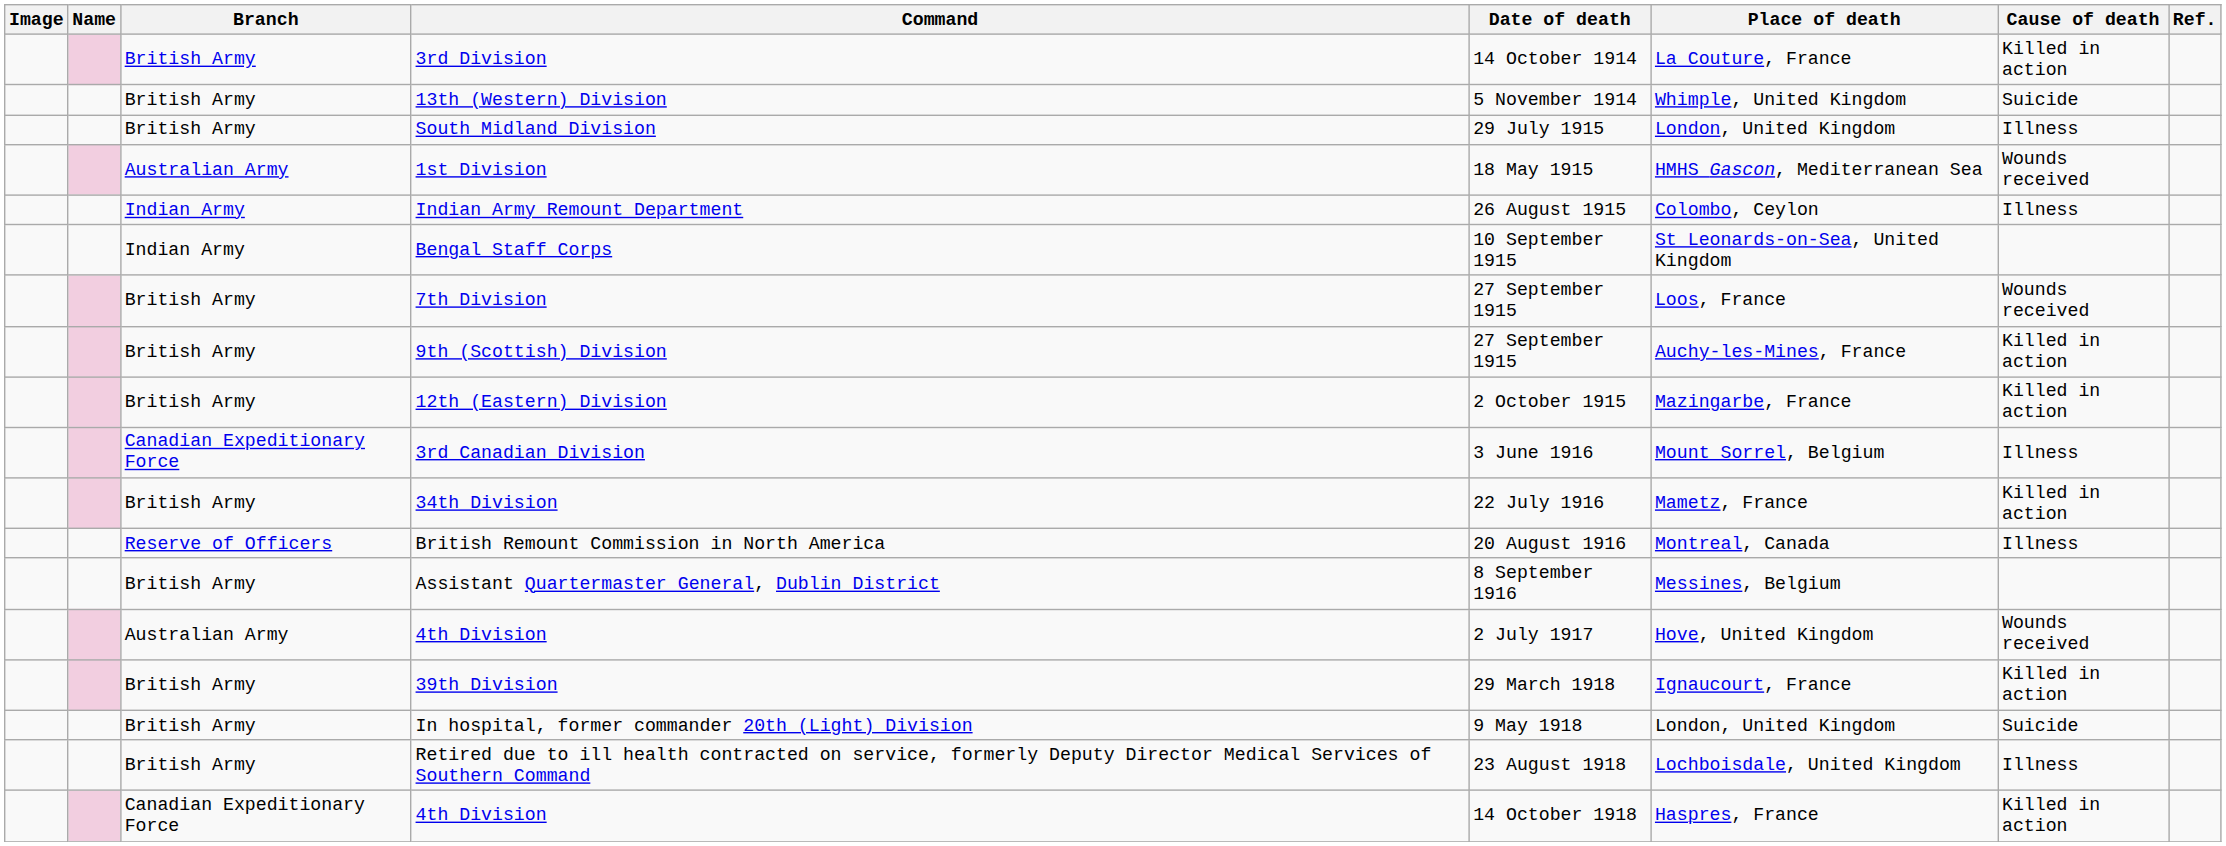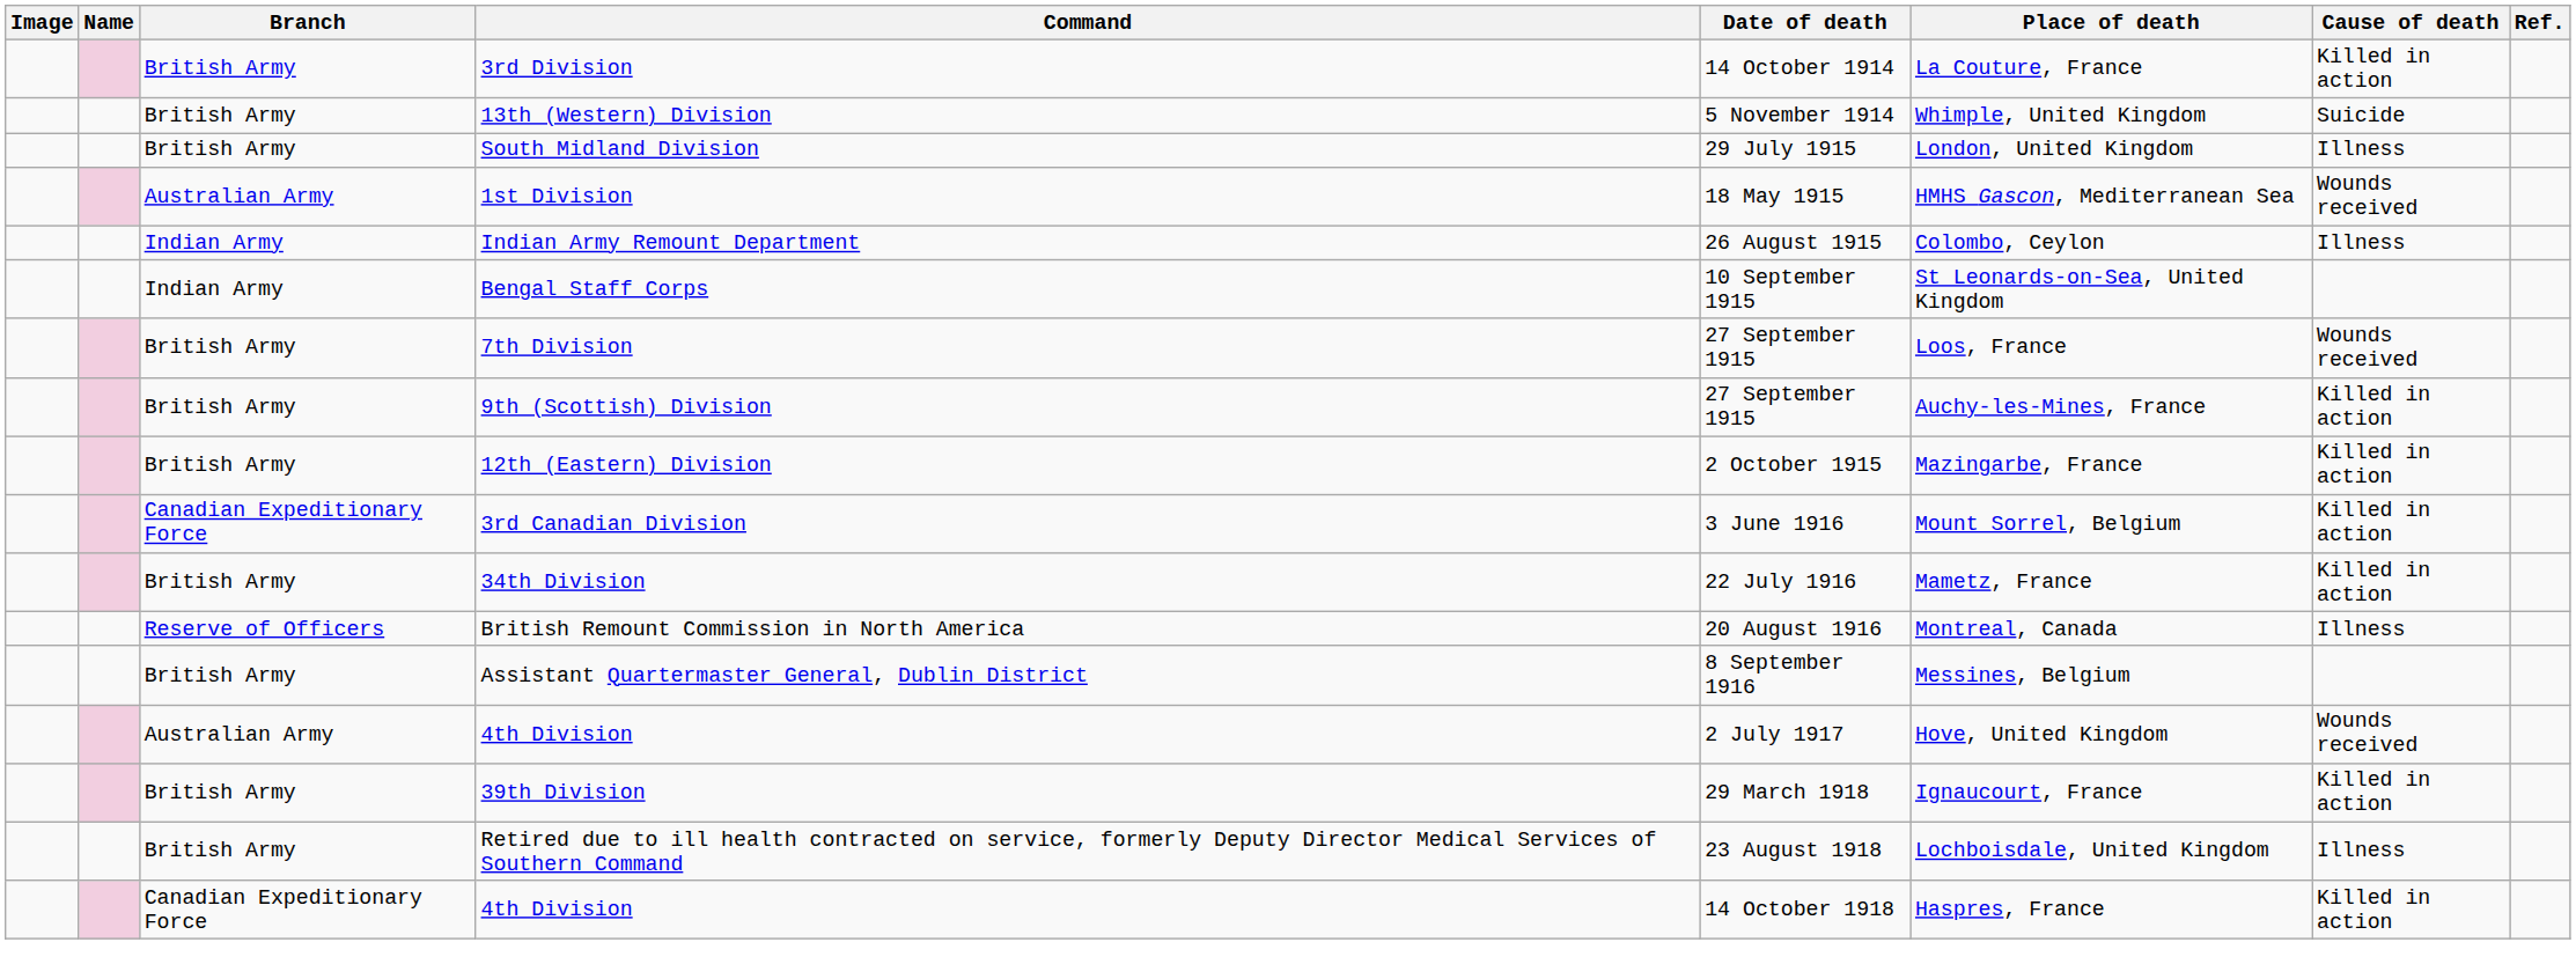 <table class="wikitable" width=100%>
 <tr>
 <th style="#ffffff;">Image</th>
 <th style="#ffffff;">Name</th>
 <th style="#ffffff;">Branch</th>
 <th style="#ffffff;">Command</th>
 <th style="#ffffff;">Date of death</th>
 <th style="#ffffff;">Place of death</th>
 <th style="#ffffff;">Cause of death</th>
 <th style="#ffffff;">Ref.</th>
 </tr>
 <tr>
 <td></td>
 <td bgcolor="F2CEE0"></td>
 <td><a href='#'>British Army</a></td>
 <td><a href='#'>3rd Division</a></td>
 <td>14 October 1914</td>
 <td><a href='#'>La Couture</a>, France</td>
 <td>Killed in action</td>
 <td></td>
 </tr>
 <tr>
 <td></td>
 <td></td>
 <td>British Army</td>
 <td><a href='#'>13th (Western) Division</a></td>
 <td>5 November 1914</td>
 <td><a href='#'>Whimple</a>, United Kingdom</td>
 <td>Suicide</td>
 <td></td>
 </tr>
 <tr>
 <td></td>
 <td></td>
 <td>British Army</td>
 <td><a href='#'>South Midland Division</a></td>
 <td>29 July 1915</td>
 <td><a href='#'>London</a>, United Kingdom</td>
 <td>Illness</td>
 <td></td>
 </tr>
 <tr>
 <td></td>
 <td bgcolor="F2CEE0"></td>
 <td><a href='#'>Australian Army</a></td>
 <td><a href='#'>1st Division</a></td>
 <td>18 May 1915</td>
 <td><a href='#'>HMHS <em>Gascon</em></a>, Mediterranean Sea</td>
 <td>Wounds received</td>
 <td></td>
 </tr>
 <tr>
 <td></td>
 <td></td>
 <td><a href='#'>Indian Army</a></td>
 <td><a href='#'>Indian Army Remount Department</a></td>
 <td>26 August 1915</td>
 <td><a href='#'>Colombo</a>, Ceylon</td>
 <td>Illness</td>
 <td></td>
 </tr>
 <tr>
 <td></td>
 <td></td>
 <td>Indian Army</td>
 <td><a href='#'>Bengal Staff Corps</a></td>
 <td>10 September 1915</td>
 <td><a href='#'>St Leonards-on-Sea</a>, United Kingdom</td>
 <td></td>
 <td></td>
 </tr>
 <tr>
 <td></td>
 <td bgcolor="F2CEE0"></td>
 <td>British Army</td>
 <td><a href='#'>7th Division</a></td>
 <td>27 September 1915</td>
 <td><a href='#'>Loos</a>, France</td>
 <td>Wounds received</td>
 <td></td>
 </tr>
 <tr>
 <td></td>
 <td bgcolor="F2CEE0"></td>
 <td>British Army</td>
 <td><a href='#'>9th (Scottish) Division</a></td>
 <td>27 September 1915</td>
 <td><a href='#'>Auchy-les-Mines</a>, France</td>
 <td>Killed in action</td>
 <td></td>
 </tr>
 <tr>
 <td></td>
 <td bgcolor="F2CEE0"></td>
 <td>British Army</td>
 <td><a href='#'>12th (Eastern) Division</a></td>
 <td>2 October 1915</td>
 <td><a href='#'>Mazingarbe</a>, France</td>
 <td>Killed in action</td>
 <td></td>
 </tr>
 <tr>
 <td></td>
 <td bgcolor="F2CEE0"></td>
 <td><a href='#'>Canadian Expeditionary Force</a></td>
 <td><a href='#'>3rd Canadian Division</a></td>
 <td>3 June 1916</td>
 <td><a href='#'>Mount Sorrel</a>, Belgium</td>
-<td>Illness</td>
+<td>Killed in action</td>
 <td></td>
 </tr>
 <tr>
 <td></td>
 <td bgcolor="F2CEE0"></td>
 <td>British Army</td>
 <td><a href='#'>34th Division</a></td>
 <td>22 July 1916</td>
 <td><a href='#'>Mametz</a>, France</td>
 <td>Killed in action</td>
 <td></td>
 </tr>
 <tr>
 <td></td>
 <td></td>
 <td><a href='#'>Reserve of Officers</a></td>
 <td>British Remount Commission in North America</td>
 <td>20 August 1916</td>
 <td><a href='#'>Montreal</a>, Canada</td>
 <td>Illness</td>
 <td></td>
 </tr>
 <tr>
 <td></td>
 <td></td>
 <td>British Army</td>
 <td>Assistant <a href='#'>Quartermaster General</a>, <a href='#'>Dublin District</a></td>
 <td>8 September 1916</td>
 <td><a href='#'>Messines</a>, Belgium</td>
 <td></td>
 <td></td>
 </tr>
 <tr>
 <td></td>
 <td bgcolor="F2CEE0"></td>
 <td>Australian Army</td>
 <td><a href='#'>4th Division</a></td>
 <td>2 July 1917</td>
 <td><a href='#'>Hove</a>, United Kingdom</td>
 <td>Wounds received</td>
 <td></td>
 </tr>
 <tr>
 <td></td>
 <td bgcolor="F2CEE0"></td>
 <td>British Army</td>
 <td><a href='#'>39th Division</a></td>
 <td>29 March 1918</td>
 <td><a href='#'>Ignaucourt</a>, France</td>
 <td>Killed in action</td>
 <td></td>
 </tr>
 <tr>
 <td></td>
 <td></td>
 <td>British Army</td>
-<td>In hospital, former commander <a href='#'>20th (Light) Division</a></td>
-<td>9 May 1918</td>
-<td>London, United Kingdom</td>
-<td>Suicide</td>
-<td></td>
-</tr>
-<tr>
-<td></td>
-<td></td>
-<td>British Army</td>
 <td>Retired due to ill health contracted on service, formerly Deputy Director Medical Services of <a href='#'>Southern Command</a></td>
 <td>23 August 1918</td>
 <td><a href='#'>Lochboisdale</a>, United Kingdom</td>
 <td>Illness</td>
 <td></td>
 </tr>
 <tr>
 <td></td>
 <td bgcolor="F2CEE0"></td>
 <td>Canadian Expeditionary Force</td>
 <td><a href='#'>4th Division</a></td>
 <td>14 October 1918</td>
 <td><a href='#'>Haspres</a>, France</td>
 <td>Killed in action</td>
 <td></td>
 </tr>
 </table>
